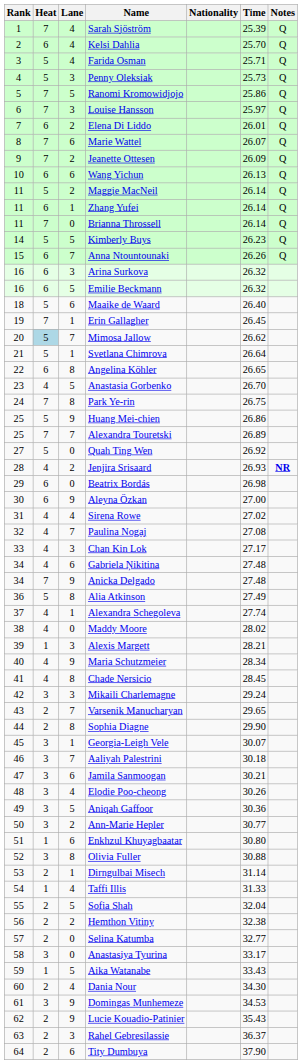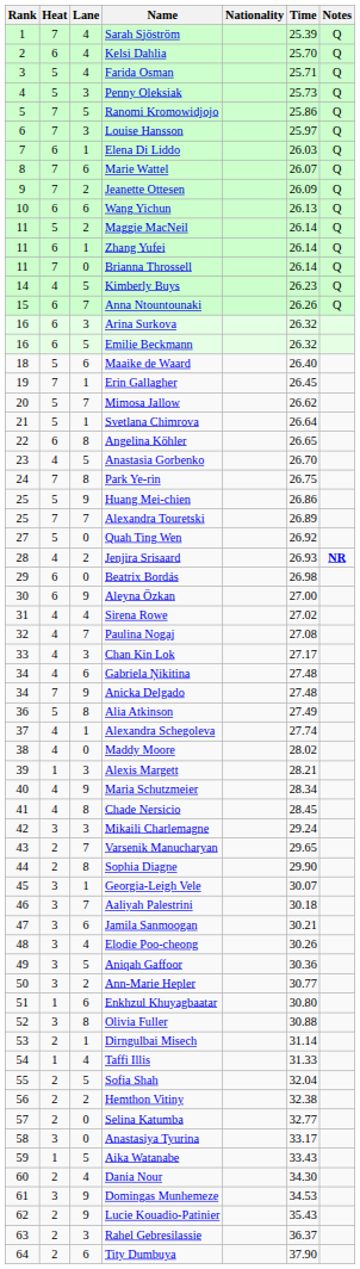 <table class="wikitable sortable" style="text-align:center">
 <tr>
 <th>Rank</th>
 <th>Heat</th>
 <th>Lane</th>
 <th>Name</th>
 <th>Nationality</th>
 <th>Time</th>
 <th>Notes</th>
 </tr>
 <tr bgcolor=ccffcc>
 <td>1</td>
 <td>7</td>
 <td>4</td>
 <td align=left><a href='#'>Sarah Sjöström</a></td>
 <td align=left></td>
 <td>25.39</td>
 <td>Q</td>
 </tr>
 <tr bgcolor=ccffcc>
 <td>2</td>
 <td>6</td>
 <td>4</td>
 <td align=left><a href='#'>Kelsi Dahlia</a></td>
 <td align=left></td>
 <td>25.70</td>
 <td>Q</td>
 </tr>
 <tr bgcolor=ccffcc>
 <td>3</td>
 <td>5</td>
 <td>4</td>
 <td align=left><a href='#'>Farida Osman</a></td>
 <td align=left></td>
 <td>25.71</td>
 <td>Q</td>
 </tr>
 <tr bgcolor=ccffcc>
 <td>4</td>
 <td>5</td>
 <td>3</td>
 <td align=left><a href='#'>Penny Oleksiak</a></td>
 <td align=left></td>
 <td>25.73</td>
 <td>Q</td>
 </tr>
 <tr bgcolor=ccffcc>
 <td>5</td>
 <td>7</td>
 <td>5</td>
 <td align=left><a href='#'>Ranomi Kromowidjojo</a></td>
 <td align=left></td>
 <td>25.86</td>
 <td>Q</td>
 </tr>
 <tr bgcolor=ccffcc>
 <td>6</td>
 <td>7</td>
 <td>3</td>
 <td align=left><a href='#'>Louise Hansson</a></td>
 <td align=left></td>
 <td>25.97</td>
 <td>Q</td>
 </tr>
 <tr bgcolor=ccffcc>
 <td>7</td>
 <td>6</td>
-<td>2</td>
+<td>1</td>
 <td align=left><a href='#'>Elena Di Liddo</a></td>
 <td align=left></td>
-<td>26.01</td>
+<td>26.03</td>
 <td>Q</td>
 </tr>
 <tr bgcolor=ccffcc>
 <td>8</td>
 <td>7</td>
 <td>6</td>
 <td align=left><a href='#'>Marie Wattel</a></td>
 <td align=left></td>
 <td>26.07</td>
 <td>Q</td>
 </tr>
 <tr bgcolor=ccffcc>
 <td>9</td>
 <td>7</td>
 <td>2</td>
 <td align=left><a href='#'>Jeanette Ottesen</a></td>
 <td align=left></td>
 <td>26.09</td>
 <td>Q</td>
 </tr>
 <tr bgcolor=ccffcc>
 <td>10</td>
 <td>6</td>
 <td>6</td>
 <td align=left><a href='#'>Wang Yichun</a></td>
 <td align=left></td>
 <td>26.13</td>
 <td>Q</td>
 </tr>
 <tr bgcolor=ccffcc>
 <td>11</td>
 <td>5</td>
 <td>2</td>
 <td align=left><a href='#'>Maggie MacNeil</a></td>
 <td align=left></td>
 <td>26.14</td>
 <td>Q</td>
 </tr>
 <tr bgcolor=ccffcc>
 <td>11</td>
 <td>6</td>
 <td>1</td>
 <td align=left><a href='#'>Zhang Yufei</a></td>
 <td align=left></td>
 <td>26.14</td>
 <td>Q</td>
 </tr>
 <tr bgcolor=ccffcc>
 <td>11</td>
 <td>7</td>
 <td>0</td>
 <td align=left><a href='#'>Brianna Throssell</a></td>
 <td align=left></td>
 <td>26.14</td>
 <td>Q</td>
 </tr>
 <tr bgcolor=ccffcc>
 <td>14</td>
-<td>5</td>
+<td>4</td>
 <td>5</td>
 <td align=left><a href='#'>Kimberly Buys</a></td>
 <td align=left></td>
 <td>26.23</td>
 <td>Q</td>
 </tr>
 <tr bgcolor=ccffcc>
 <td>15</td>
 <td>6</td>
 <td>7</td>
 <td align=left><a href='#'>Anna Ntountounaki</a></td>
 <td align=left></td>
 <td>26.26</td>
 <td>Q</td>
 </tr>
 <tr bgcolor=e5ffe5>
 <td>16</td>
 <td>6</td>
 <td>3</td>
 <td align=left><a href='#'>Arina Surkova</a></td>
 <td align=left></td>
 <td>26.32</td>
 <td></td>
 </tr>
 <tr bgcolor=e5ffe5>
 <td>16</td>
 <td>6</td>
 <td>5</td>
 <td align=left><a href='#'>Emilie Beckmann</a></td>
 <td align=left></td>
 <td>26.32</td>
 <td></td>
 </tr>
 <tr>
 <td>18</td>
 <td>5</td>
 <td>6</td>
 <td align=left><a href='#'>Maaike de Waard</a></td>
 <td align=left></td>
 <td>26.40</td>
 <td></td>
 </tr>
 <tr>
 <td>19</td>
 <td>7</td>
 <td>1</td>
 <td align=left><a href='#'>Erin Gallagher</a></td>
 <td align=left></td>
 <td>26.45</td>
 <td></td>
 </tr>
 <tr>
 <td>20</td>
-<td style="background: lightblue;">5</td>
+<td>5</td>
 <td>7</td>
 <td align=left><a href='#'>Mimosa Jallow</a></td>
 <td align=left></td>
 <td>26.62</td>
 <td></td>
 </tr>
 <tr>
 <td>21</td>
 <td>5</td>
 <td>1</td>
 <td align=left><a href='#'>Svetlana Chimrova</a></td>
 <td align=left></td>
 <td>26.64</td>
 <td></td>
 </tr>
 <tr>
 <td>22</td>
 <td>6</td>
 <td>8</td>
 <td align=left><a href='#'>Angelina Köhler</a></td>
 <td align=left></td>
 <td>26.65</td>
 <td></td>
 </tr>
 <tr>
 <td>23</td>
 <td>4</td>
 <td>5</td>
 <td align=left><a href='#'>Anastasia Gorbenko</a></td>
 <td align=left></td>
 <td>26.70</td>
 <td></td>
 </tr>
 <tr>
 <td>24</td>
 <td>7</td>
 <td>8</td>
 <td align=left><a href='#'>Park Ye-rin</a></td>
 <td align=left></td>
 <td>26.75</td>
 <td></td>
 </tr>
 <tr>
 <td>25</td>
 <td>5</td>
 <td>9</td>
 <td align=left><a href='#'>Huang Mei-chien</a></td>
 <td align=left></td>
 <td>26.86</td>
 <td></td>
 </tr>
 <tr>
 <td>25</td>
 <td>7</td>
 <td>7</td>
 <td align=left><a href='#'>Alexandra Touretski</a></td>
 <td align=left></td>
 <td>26.89</td>
 <td></td>
 </tr>
 <tr>
 <td>27</td>
 <td>5</td>
 <td>0</td>
 <td align=left><a href='#'>Quah Ting Wen</a></td>
 <td align=left></td>
 <td>26.92</td>
 <td></td>
 </tr>
 <tr>
 <td>28</td>
 <td>4</td>
 <td>2</td>
 <td align=left><a href='#'>Jenjira Srisaard</a></td>
 <td align=left></td>
 <td>26.93</td>
 <td><strong><a href='#'>NR</a></strong></td>
 </tr>
 <tr>
 <td>29</td>
 <td>6</td>
 <td>0</td>
 <td align=left><a href='#'>Beatrix Bordás</a></td>
 <td align=left></td>
 <td>26.98</td>
 <td></td>
 </tr>
 <tr>
 <td>30</td>
 <td>6</td>
 <td>9</td>
 <td align=left><a href='#'>Aleyna Özkan</a></td>
 <td align=left></td>
 <td>27.00</td>
 <td></td>
 </tr>
 <tr>
 <td>31</td>
 <td>4</td>
 <td>4</td>
 <td align=left><a href='#'>Sirena Rowe</a></td>
 <td align=left></td>
 <td>27.02</td>
 <td></td>
 </tr>
 <tr>
 <td>32</td>
 <td>4</td>
 <td>7</td>
 <td align=left><a href='#'>Paulina Nogaj</a></td>
 <td align=left></td>
 <td>27.08</td>
 <td></td>
 </tr>
 <tr>
 <td>33</td>
 <td>4</td>
 <td>3</td>
 <td align=left><a href='#'>Chan Kin Lok</a></td>
 <td align=left></td>
 <td>27.17</td>
 <td></td>
 </tr>
 <tr>
 <td>34</td>
 <td>4</td>
 <td>6</td>
 <td align=left><a href='#'>Gabriela Ņikitina</a></td>
 <td align=left></td>
 <td>27.48</td>
 <td></td>
 </tr>
 <tr>
 <td>34</td>
 <td>7</td>
 <td>9</td>
 <td align=left><a href='#'>Anicka Delgado</a></td>
 <td align=left></td>
 <td>27.48</td>
 <td></td>
 </tr>
 <tr>
 <td>36</td>
 <td>5</td>
 <td>8</td>
 <td align=left><a href='#'>Alia Atkinson</a></td>
 <td align=left></td>
 <td>27.49</td>
 <td></td>
 </tr>
 <tr>
 <td>37</td>
 <td>4</td>
 <td>1</td>
 <td align=left><a href='#'>Alexandra Schegoleva</a></td>
 <td align=left></td>
 <td>27.74</td>
 <td></td>
 </tr>
 <tr>
 <td>38</td>
 <td>4</td>
 <td>0</td>
 <td align=left><a href='#'>Maddy Moore</a></td>
 <td align=left></td>
 <td>28.02</td>
 <td></td>
 </tr>
 <tr>
 <td>39</td>
 <td>1</td>
 <td>3</td>
 <td align=left><a href='#'>Alexis Margett</a></td>
 <td align=left></td>
 <td>28.21</td>
 <td></td>
 </tr>
 <tr>
 <td>40</td>
 <td>4</td>
 <td>9</td>
 <td align=left><a href='#'>Maria Schutzmeier</a></td>
 <td align=left></td>
 <td>28.34</td>
 <td></td>
 </tr>
 <tr>
 <td>41</td>
 <td>4</td>
 <td>8</td>
 <td align=left><a href='#'>Chade Nersicio</a></td>
 <td align=left></td>
 <td>28.45</td>
 <td></td>
 </tr>
 <tr>
 <td>42</td>
 <td>3</td>
 <td>3</td>
 <td align=left><a href='#'>Mikaili Charlemagne</a></td>
 <td align=left></td>
 <td>29.24</td>
 <td></td>
 </tr>
 <tr>
 <td>43</td>
 <td>2</td>
 <td>7</td>
 <td align=left><a href='#'>Varsenik Manucharyan</a></td>
 <td align=left></td>
 <td>29.65</td>
 <td></td>
 </tr>
 <tr>
 <td>44</td>
 <td>2</td>
 <td>8</td>
 <td align=left><a href='#'>Sophia Diagne</a></td>
 <td align=left></td>
 <td>29.90</td>
 <td></td>
 </tr>
 <tr>
 <td>45</td>
 <td>3</td>
 <td>1</td>
 <td align=left><a href='#'>Georgia-Leigh Vele</a></td>
 <td align=left></td>
 <td>30.07</td>
 <td></td>
 </tr>
 <tr>
 <td>46</td>
 <td>3</td>
 <td>7</td>
 <td align=left><a href='#'>Aaliyah Palestrini</a></td>
 <td align=left></td>
 <td>30.18</td>
 <td></td>
 </tr>
 <tr>
 <td>47</td>
 <td>3</td>
 <td>6</td>
 <td align=left><a href='#'>Jamila Sanmoogan</a></td>
 <td align=left></td>
 <td>30.21</td>
 <td></td>
 </tr>
 <tr>
 <td>48</td>
 <td>3</td>
 <td>4</td>
 <td align=left><a href='#'>Elodie Poo-cheong</a></td>
 <td align=left></td>
 <td>30.26</td>
 <td></td>
 </tr>
 <tr>
 <td>49</td>
 <td>3</td>
 <td>5</td>
 <td align=left><a href='#'>Aniqah Gaffoor</a></td>
 <td align=left></td>
 <td>30.36</td>
 <td></td>
 </tr>
 <tr>
 <td>50</td>
 <td>3</td>
 <td>2</td>
 <td align=left><a href='#'>Ann-Marie Hepler</a></td>
 <td align=left></td>
 <td>30.77</td>
 <td></td>
 </tr>
 <tr>
 <td>51</td>
 <td>1</td>
 <td>6</td>
 <td align=left><a href='#'>Enkhzul Khuyagbaatar</a></td>
 <td align=left></td>
 <td>30.80</td>
 <td></td>
 </tr>
 <tr>
 <td>52</td>
 <td>3</td>
 <td>8</td>
 <td align=left><a href='#'>Olivia Fuller</a></td>
 <td align=left></td>
 <td>30.88</td>
 <td></td>
 </tr>
 <tr>
 <td>53</td>
 <td>2</td>
 <td>1</td>
 <td align=left><a href='#'>Dirngulbai Misech</a></td>
 <td align=left></td>
 <td>31.14</td>
 <td></td>
 </tr>
 <tr>
 <td>54</td>
 <td>1</td>
 <td>4</td>
 <td align=left><a href='#'>Taffi Illis</a></td>
 <td align=left></td>
 <td>31.33</td>
 <td></td>
 </tr>
 <tr>
 <td>55</td>
 <td>2</td>
 <td>5</td>
 <td align=left><a href='#'>Sofia Shah</a></td>
 <td align=left></td>
 <td>32.04</td>
 <td></td>
 </tr>
 <tr>
 <td>56</td>
 <td>2</td>
 <td>2</td>
 <td align=left><a href='#'>Hemthon Vitiny</a></td>
 <td align=left></td>
 <td>32.38</td>
 <td></td>
 </tr>
 <tr>
 <td>57</td>
 <td>2</td>
 <td>0</td>
 <td align=left><a href='#'>Selina Katumba</a></td>
 <td align=left></td>
 <td>32.77</td>
 <td></td>
 </tr>
 <tr>
 <td>58</td>
 <td>3</td>
 <td>0</td>
 <td align=left><a href='#'>Anastasiya Tyurina</a></td>
 <td align=left></td>
 <td>33.17</td>
 <td></td>
 </tr>
 <tr>
 <td>59</td>
 <td>1</td>
 <td>5</td>
 <td align=left><a href='#'>Aika Watanabe</a></td>
 <td align=left></td>
 <td>33.43</td>
 <td></td>
 </tr>
 <tr>
 <td>60</td>
 <td>2</td>
 <td>4</td>
 <td align=left><a href='#'>Dania Nour</a></td>
 <td align=left></td>
 <td>34.30</td>
 <td></td>
 </tr>
 <tr>
 <td>61</td>
 <td>3</td>
 <td>9</td>
 <td align=left><a href='#'>Domingas Munhemeze</a></td>
 <td align=left></td>
 <td>34.53</td>
 <td></td>
 </tr>
 <tr>
 <td>62</td>
 <td>2</td>
 <td>9</td>
 <td align=left><a href='#'>Lucie Kouadio-Patinier</a></td>
 <td align=left></td>
 <td>35.43</td>
 <td></td>
 </tr>
 <tr>
 <td>63</td>
 <td>2</td>
 <td>3</td>
 <td align=left><a href='#'>Rahel Gebresilassie</a></td>
 <td align=left></td>
 <td>36.37</td>
 <td></td>
 </tr>
 <tr>
 <td>64</td>
 <td>2</td>
 <td>6</td>
 <td align=left><a href='#'>Tity Dumbuya</a></td>
 <td align=left></td>
 <td>37.90</td>
 <td></td>
 </tr>
 </table>
